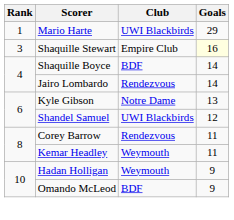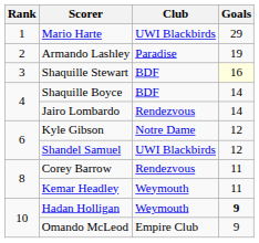 <table class="wikitable" style="text-align:center">
 <tr>
 <th>Rank</th>
 <th>Scorer</th>
 <th>Club</th>
 <th>Goals</th>
 </tr>
 <tr>
 <td>1</td>
 <td align="left"> <a href='#'>Mario Harte</a></td>
 <td align="left"><a href='#'>UWI Blackbirds</a></td>
 <td>29</td>
 </tr>
 <tr>
+<td>2</td>
+<td align="left"> Armando Lashley</td>
+<td align="left"><a href='#'>Paradise</a></td>
+<td>19</td>
+</tr>
+<tr>
 <td>3</td>
 <td align="left"> Shaquille Stewart</td>
-<td align="left">Empire Club</td>
+<td align="left"><a href='#'>BDF</a></td>
 <td style="background: lightyellow;">16</td>
 </tr>
 <tr>
 <td rowspan=2>4</td>
 <td align="left"> Shaquille Boyce</td>
 <td align="left"><a href='#'>BDF</a></td>
 <td>14</td>
 </tr>
 <tr>
 <td align="left"> Jairo Lombardo</td>
 <td align="left"><a href='#'>Rendezvous</a></td>
 <td>14</td>
 </tr>
 <tr>
 <td rowspan=2>6</td>
 <td align="left"> Kyle Gibson</td>
 <td align="left"><a href='#'>Notre Dame</a></td>
-<td>13</td>
+<td>12</td>
 </tr>
 <tr>
 <td align="left"> <a href='#'>Shandel Samuel</a></td>
 <td align="left"><a href='#'>UWI Blackbirds</a></td>
 <td>12</td>
 </tr>
 <tr>
 <td rowspan=2>8</td>
 <td align="left"> Corey Barrow</td>
 <td align="left"><a href='#'>Rendezvous</a></td>
 <td>11</td>
 </tr>
 <tr>
 <td align="left"> <a href='#'>Kemar Headley</a></td>
 <td align="left"><a href='#'>Weymouth</a></td>
 <td>11</td>
 </tr>
 <tr>
 <td rowspan=2>10</td>
 <td align="left"> <a href='#'>Hadan Holligan</a></td>
 <td align="left"><a href='#'>Weymouth</a></td>
-<td>9</td>
+<td><strong>9</strong></td>
 </tr>
 <tr>
 <td align="left"> Omando McLeod</td>
-<td align="left"><a href='#'>BDF</a></td>
+<td align="left">Empire Club</td>
 <td>9</td>
 </tr>
 </table>
